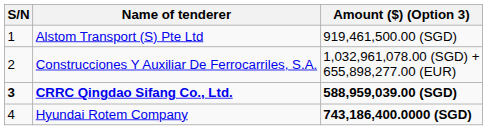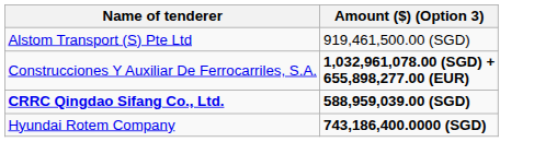 <table class="wikitable">
 <tr>
-<th>S/N</th>
 <th>Name of tenderer</th>
 <th>Amount ($) (Option 3)</th>
 </tr>
 <tr>
-<td>1</td>
 <td><a href='#'>Alstom Transport (S) Pte Ltd</a></td>
 <td>919,461,500.00 (SGD)</td>
 </tr>
 <tr>
-<td>2</td>
 <td><a href='#'>Construcciones Y Auxiliar De Ferrocarriles, S.A.</a></td>
-<td>1,032,961,078.00 (SGD) +<br>655,898,277.00 (EUR)</td>
+<td><strong>1,032,961,078.00 (SGD) +<br>655,898,277.00 (EUR)</strong></td>
 </tr>
 <tr>
-<td><strong>3</strong></td>
 <td><strong><a href='#'>CRRC Qingdao Sifang Co., Ltd.</a></strong></td>
 <td><strong>588,959,039.00 (SGD)</strong></td>
 </tr>
 <tr>
-<td>4</td>
 <td><a href='#'>Hyundai Rotem Company</a></td>
 <td><strong>743,186,400.0000 (SGD)</strong></td>
 </tr>
 </table>
